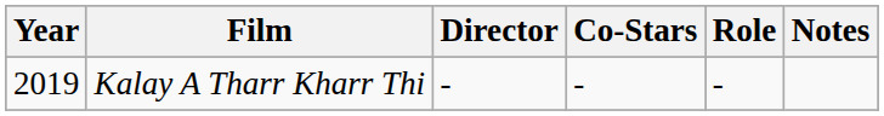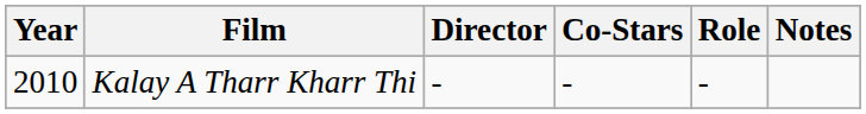 <table class="wikitable sortable">
 <tr>
 <th>Year</th>
 <th>Film</th>
 <th>Director</th>
 <th>Co-Stars</th>
 <th>Role</th>
 <th>Notes</th>
 </tr>
 <tr>
-<td>2019</td>
+<td>2010</td>
 <td><em>Kalay A Tharr Kharr Thi</em></td>
 <td>-</td>
 <td>-</td>
 <td>-</td>
 <td></td>
 </tr>
 </table>
